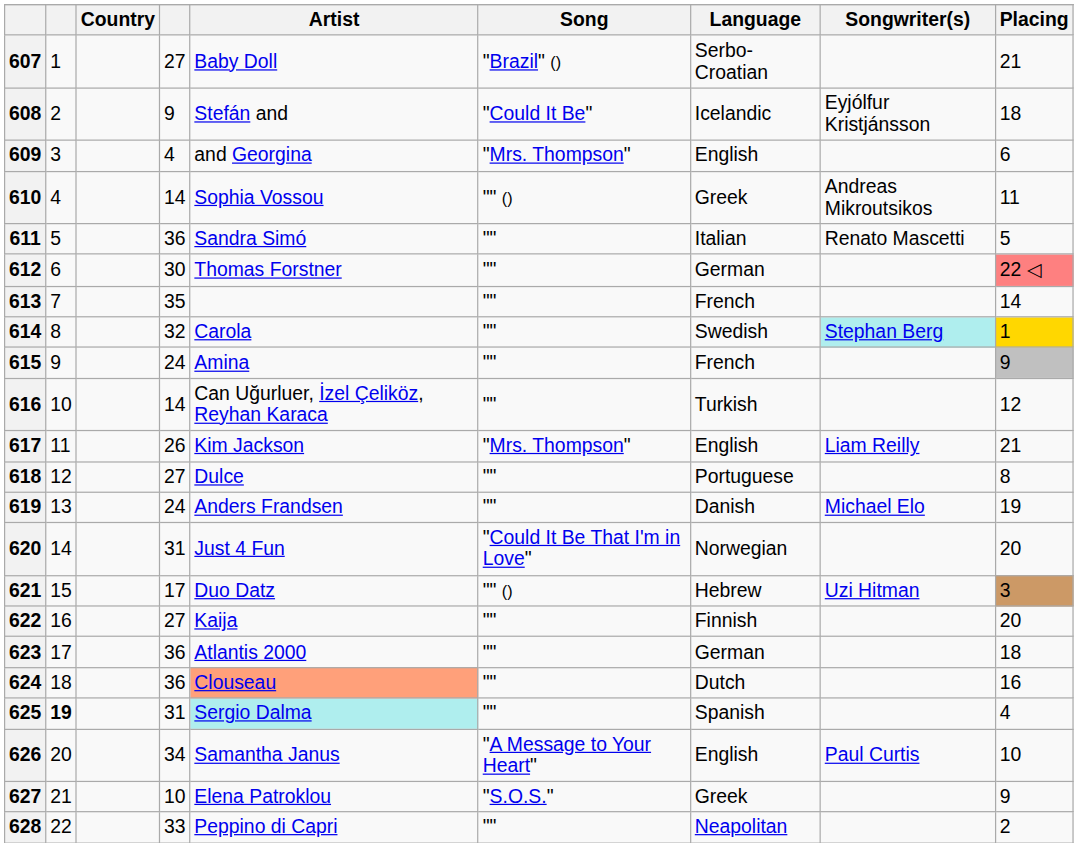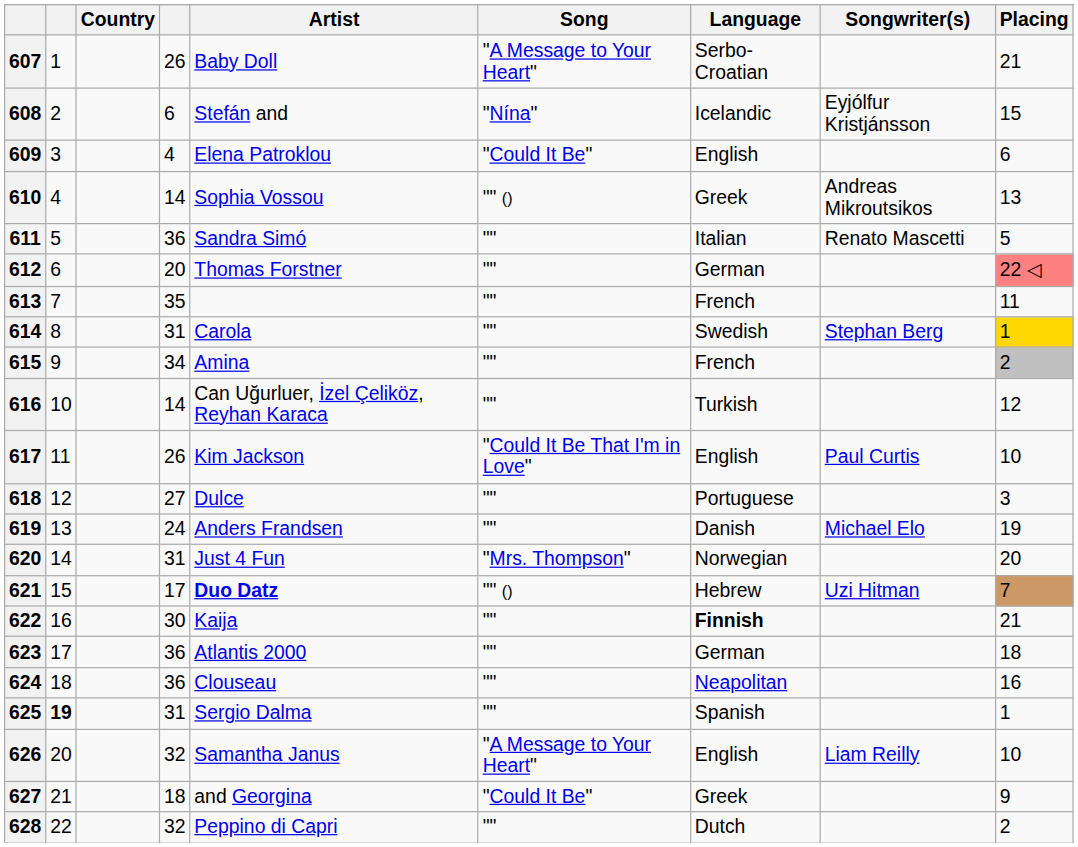 <table class="wikitable plainrowheaders" style="width:100%">
 <tr>
 </tr>
 <tr>
 <th scope="col"></th>
 <th scope="col"></th>
 <th scope="col">Country</th>
 <th scope="col"></th>
 <th scope="col">Artist</th>
 <th scope="col">Song</th>
 <th scope="col">Language</th>
 <th scope="col">Songwriter(s)</th>
 <th scope="col">Placing</th>
 </tr>
 <tr>
 <th scope="row">607</th>
 <td>1</td>
 <td></td>
-<td>27</td>
+<td>26</td>
 <td><a href='#'>Baby Doll</a></td>
-<td>"<a href='#'>Brazil</a>" <small>()</small></td>
+<td>"<a href='#'>A Message to Your Heart</a>"</td>
 <td>Serbo-Croatian</td>
 <td></td>
 <td>21</td>
 </tr>
 <tr>
 <th scope="row">608</th>
 <td>2</td>
 <td></td>
-<td>9</td>
+<td>6</td>
 <td><a href='#'>Stefán</a> and </td>
-<td>"<a href='#'>Could It Be</a>"</td>
+<td>"<a href='#'>Nína</a>"</td>
 <td>Icelandic</td>
 <td>Eyjólfur Kristjánsson</td>
-<td>18</td>
+<td>15</td>
 </tr>
 <tr>
 <th scope="row">609</th>
 <td>3</td>
 <td></td>
 <td>4</td>
-<td> and <a href='#'>Georgina</a></td>
-<td>"<a href='#'>Mrs. Thompson</a>"</td>
+<td><a href='#'>Elena Patroklou</a></td>
+<td>"<a href='#'>Could It Be</a>"</td>
 <td>English</td>
 <td></td>
 <td>6</td>
 </tr>
 <tr>
 <th scope="row">610</th>
 <td>4</td>
 <td></td>
 <td>14</td>
 <td><a href='#'>Sophia Vossou</a></td>
 <td>"" <small>()</small></td>
 <td>Greek</td>
 <td>Andreas Mikroutsikos</td>
-<td>11</td>
+<td>13</td>
 </tr>
 <tr>
 <th scope="row">611</th>
 <td>5</td>
 <td></td>
 <td>36</td>
 <td><a href='#'>Sandra Simó</a></td>
 <td>""</td>
 <td>Italian</td>
 <td>Renato Mascetti</td>
 <td>5</td>
 </tr>
 <tr>
 <th scope="row">612</th>
 <td>6</td>
 <td></td>
-<td>30</td>
+<td>20</td>
 <td><a href='#'>Thomas Forstner</a></td>
 <td>""</td>
 <td>German</td>
 <td></td>
 <td bgcolor="#FE8080">22 ◁</td>
 </tr>
 <tr>
 <th scope="row">613</th>
 <td>7</td>
 <td></td>
 <td>35</td>
 <td></td>
 <td>""</td>
 <td>French</td>
 <td></td>
-<td>14</td>
+<td>11</td>
 </tr>
 <tr>
 <th scope="row">614</th>
 <td>8</td>
 <td></td>
-<td>32</td>
+<td>31</td>
 <td><a href='#'>Carola</a></td>
 <td>""</td>
 <td>Swedish</td>
-<td style="background: paleturquoise;"><a href='#'>Stephan Berg</a></td>
+<td><a href='#'>Stephan Berg</a></td>
 <td bgcolor="gold">1</td>
 </tr>
 <tr>
 <th scope="row">615</th>
 <td>9</td>
 <td></td>
-<td>24</td>
+<td>34</td>
 <td><a href='#'>Amina</a></td>
 <td>""</td>
 <td>French</td>
 <td></td>
-<td bgcolor="silver">9</td>
+<td bgcolor="silver">2</td>
 </tr>
 <tr>
 <th scope="row">616</th>
 <td>10</td>
 <td></td>
 <td>14</td>
 <td>Can Uğurluer, <a href='#'>İzel Çeliköz</a>, <a href='#'>Reyhan Karaca</a></td>
 <td>""</td>
 <td>Turkish</td>
 <td></td>
 <td>12</td>
 </tr>
 <tr>
 <th scope="row">617</th>
 <td>11</td>
 <td></td>
 <td>26</td>
 <td><a href='#'>Kim Jackson</a></td>
-<td>"<a href='#'>Mrs. Thompson</a>"</td>
+<td>"<a href='#'>Could It Be That I'm in Love</a>"</td>
 <td>English</td>
-<td><a href='#'>Liam Reilly</a></td>
-<td>21</td>
+<td><a href='#'>Paul Curtis</a></td>
+<td>10</td>
 </tr>
 <tr>
 <th scope="row">618</th>
 <td>12</td>
 <td></td>
 <td>27</td>
 <td><a href='#'>Dulce</a></td>
 <td>""</td>
 <td>Portuguese</td>
 <td></td>
-<td>8</td>
+<td>3</td>
 </tr>
 <tr>
 <th scope="row">619</th>
 <td>13</td>
 <td></td>
 <td>24</td>
 <td><a href='#'>Anders Frandsen</a></td>
 <td>""</td>
 <td>Danish</td>
 <td><a href='#'>Michael Elo</a></td>
 <td>19</td>
 </tr>
 <tr>
 <th scope="row">620</th>
 <td>14</td>
 <td></td>
 <td>31</td>
 <td><a href='#'>Just 4 Fun</a></td>
-<td>"<a href='#'>Could It Be That I'm in Love</a>"</td>
+<td>"<a href='#'>Mrs. Thompson</a>"</td>
 <td>Norwegian</td>
 <td></td>
 <td>20</td>
 </tr>
 <tr>
 <th scope="row">621</th>
 <td>15</td>
 <td></td>
 <td>17</td>
-<td><a href='#'>Duo Datz</a></td>
+<td><strong><a href='#'>Duo Datz</a></strong></td>
 <td>"" <small>()</small></td>
 <td>Hebrew</td>
 <td><a href='#'>Uzi Hitman</a></td>
-<td bgcolor="#C96">3</td>
+<td bgcolor="#C96">7</td>
 </tr>
 <tr>
 <th scope="row">622</th>
 <td>16</td>
 <td></td>
-<td>27</td>
+<td>30</td>
 <td><a href='#'>Kaija</a></td>
 <td>""</td>
-<td>Finnish</td>
+<td><strong>Finnish</strong></td>
 <td></td>
-<td>20</td>
+<td>21</td>
 </tr>
 <tr>
 <th scope="row">623</th>
 <td>17</td>
 <td></td>
 <td>36</td>
 <td><a href='#'>Atlantis 2000</a></td>
 <td>""</td>
 <td>German</td>
 <td></td>
 <td>18</td>
 </tr>
 <tr>
 <th scope="row">624</th>
 <td>18</td>
 <td></td>
 <td>36</td>
-<td style="background: lightsalmon;"><a href='#'>Clouseau</a></td>
+<td><a href='#'>Clouseau</a></td>
 <td>""</td>
-<td>Dutch</td>
+<td><a href='#'>Neapolitan</a></td>
 <td></td>
 <td>16</td>
 </tr>
 <tr>
 <th scope="row">625</th>
 <td><strong>19</strong></td>
 <td></td>
 <td>31</td>
-<td style="background: paleturquoise;"><a href='#'>Sergio Dalma</a></td>
+<td><a href='#'>Sergio Dalma</a></td>
 <td>""</td>
 <td>Spanish</td>
 <td></td>
-<td>4</td>
+<td>1</td>
 </tr>
 <tr>
 <th scope="row">626</th>
 <td>20</td>
 <td></td>
-<td>34</td>
+<td>32</td>
 <td><a href='#'>Samantha Janus</a></td>
 <td>"<a href='#'>A Message to Your Heart</a>"</td>
 <td>English</td>
-<td><a href='#'>Paul Curtis</a></td>
+<td><a href='#'>Liam Reilly</a></td>
 <td>10</td>
 </tr>
 <tr>
 <th scope="row">627</th>
 <td>21</td>
 <td></td>
-<td>10</td>
-<td><a href='#'>Elena Patroklou</a></td>
-<td>"<a href='#'>S.O.S.</a>"</td>
+<td>18</td>
+<td> and <a href='#'>Georgina</a></td>
+<td>"<a href='#'>Could It Be</a>"</td>
 <td>Greek</td>
 <td></td>
 <td>9</td>
 </tr>
 <tr>
 <th scope="row">628</th>
 <td>22</td>
 <td></td>
-<td>33</td>
+<td>32</td>
 <td><a href='#'>Peppino di Capri</a></td>
 <td>""</td>
-<td><a href='#'>Neapolitan</a></td>
+<td>Dutch</td>
 <td></td>
 <td>2</td>
 </tr>
 </table>
